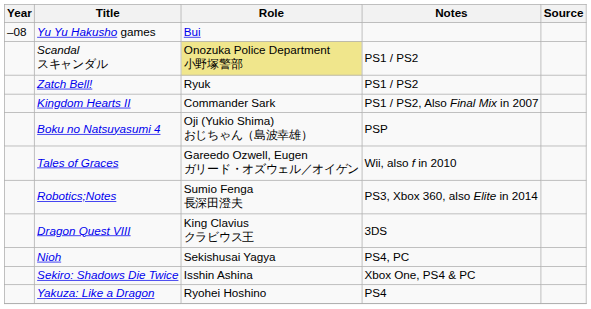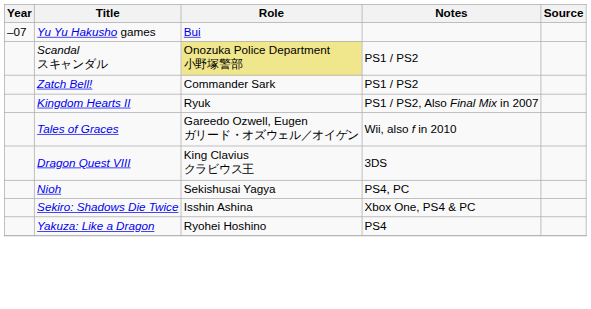 <table class="wikitable sortable plainrowheaders">
 <tr>
 <th>Year</th>
 <th>Title</th>
 <th>Role</th>
 <th class="unsortable">Notes</th>
 <th class="unsortable">Source</th>
 </tr>
 <tr>
-<td>–08</td>
+<td>–07</td>
 <td><em><a href='#'>Yu Yu Hakusho</a></em> games</td>
 <td><a href='#'>Bui</a></td>
 <td></td>
 <td></td>
 </tr>
 <tr>
 <td></td>
 <td><em>Scandal</em><br>スキャンダル</td>
 <td style="background: khaki;">Onozuka Police Department<br>小野塚警部</td>
 <td>PS1 / PS2</td>
 <td></td>
 </tr>
 <tr>
 <td></td>
 <td><em><a href='#'>Zatch Bell!</a></em></td>
-<td>Ryuk</td>
+<td>Commander Sark</td>
 <td>PS1 / PS2</td>
 <td></td>
 </tr>
 <tr>
 <td></td>
 <td><em><a href='#'>Kingdom Hearts II</a></em></td>
-<td>Commander Sark</td>
+<td>Ryuk</td>
 <td>PS1 / PS2, Also <em>Final Mix</em> in 2007</td>
-<td></td>
-</tr>
-<tr>
-<td></td>
-<td><em><a href='#'>Boku no Natsuyasumi 4</a></em></td>
-<td>Oji (Yukio Shima)<br>おじちゃん（島波幸雄）</td>
-<td>PSP</td>
 <td></td>
 </tr>
 <tr>
 <td></td>
 <td><em><a href='#'>Tales of Graces</a></em></td>
 <td>Gareedo Ozwell, Eugen<br>ガリード・オズウェル／オイゲン</td>
 <td>Wii, also <em>f</em> in 2010</td>
-<td></td>
-</tr>
-<tr>
-<td></td>
-<td><em><a href='#'>Robotics;Notes</a></em></td>
-<td>Sumio Fenga<br>長深田澄夫</td>
-<td>PS3, Xbox 360, also <em>Elite</em> in 2014</td>
 <td></td>
 </tr>
 <tr>
 <td></td>
 <td><em><a href='#'>Dragon Quest VIII</a></em></td>
 <td>King Clavius<br>クラビウス王</td>
 <td>3DS</td>
 <td></td>
 </tr>
 <tr>
 <td></td>
 <td><em><a href='#'>Nioh</a></em></td>
 <td>Sekishusai Yagya</td>
 <td>PS4, PC</td>
 <td></td>
 </tr>
 <tr>
 <td></td>
 <td><em><a href='#'>Sekiro: Shadows Die Twice</a></em></td>
 <td>Isshin Ashina</td>
 <td>Xbox One, PS4 & PC</td>
 <td></td>
 </tr>
 <tr>
 <td></td>
 <td><em><a href='#'>Yakuza: Like a Dragon</a></em></td>
 <td>Ryohei Hoshino</td>
 <td>PS4</td>
 <td></td>
 </tr>
 <tr>
 </tr>
 </table>
